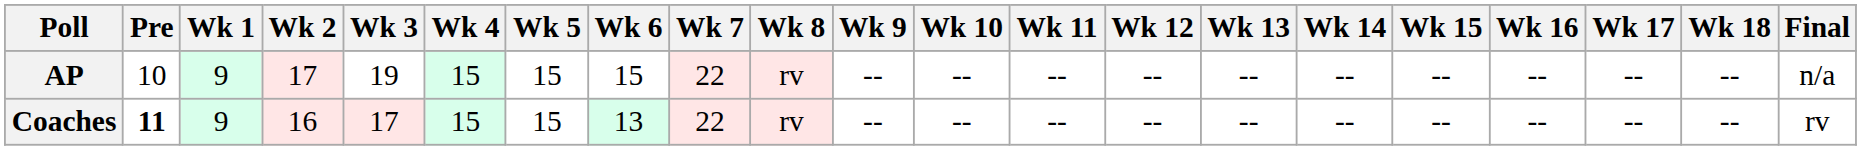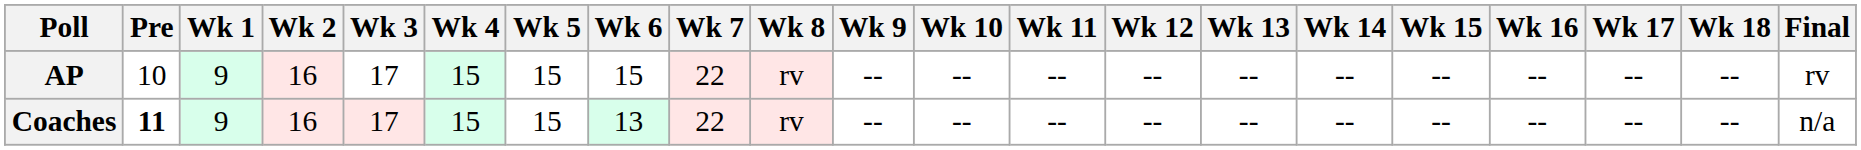 <table class="wikitable" style="white-space:nowrap;">
 <tr>
 <th>Poll</th>
 <th>Pre</th>
 <th>Wk 1</th>
 <th>Wk 2</th>
 <th>Wk 3</th>
 <th>Wk 4</th>
 <th>Wk 5</th>
 <th>Wk 6</th>
 <th>Wk 7</th>
 <th>Wk 8</th>
 <th>Wk 9</th>
 <th>Wk 10</th>
 <th>Wk 11</th>
 <th>Wk 12</th>
 <th>Wk 13</th>
 <th>Wk 14</th>
 <th>Wk 15</th>
 <th>Wk 16</th>
 <th>Wk 17</th>
 <th>Wk 18</th>
 <th>Final</th>
 </tr>
 <tr style="text-align:center;">
 <th>AP</th>
 <td style="background:#FFF;">10</td>
 <td style="background:#D8FFEB;">9</td>
-<td style="background:#FFE6E6;">17</td>
-<td style="background:#FFF;">19</td>
+<td style="background:#FFE6E6;">16</td>
+<td style="background:#FFF;">17</td>
 <td style="background:#D8FFEB;">15</td>
 <td style="background:#FFF;">15</td>
 <td style="background:#FFF;">15</td>
 <td style="background:#FFE6E6;">22</td>
 <td style="background:#FFE6E6;">rv</td>
 <td style="background:#FFF;">--</td>
 <td style="background:#FFF;">--</td>
 <td style="background:#FFF;">--</td>
 <td style="background:#FFF;">--</td>
 <td style="background:#FFF;">--</td>
 <td style="background:#FFF;">--</td>
 <td style="background:#FFF;">--</td>
 <td style="background:#FFF;">--</td>
 <td style="background:#FFF;">--</td>
 <td style="background:#FFF;">--</td>
-<td style="background:#FFF;">n/a</td>
+<td style="background:#FFF;">rv</td>
 </tr>
 <tr style="text-align:center;">
 <th>Coaches</th>
 <td style="background:#FFF;"><strong>11</strong></td>
 <td style="background:#D8FFEB">9</td>
 <td style="background:#FFE6E6;">16</td>
 <td style="background:#FFE6E6;">17</td>
 <td style="background:#D8FFEB;">15</td>
 <td style="background:#FFF;">15</td>
 <td style="background:#D8FFEB;">13</td>
 <td style="background:#FFE6E6;">22</td>
 <td style="background:#FFE6E6;">rv</td>
 <td style="background:#FFF;">--</td>
 <td style="background:#FFF;">--</td>
 <td style="background:#FFF;">--</td>
 <td style="background:#FFF;">--</td>
 <td style="background:#FFF;">--</td>
 <td style="background:#FFF;">--</td>
 <td style="background:#FFF;">--</td>
 <td style="background:#FFF;">--</td>
 <td style="background:#FFF;">--</td>
 <td style="background:#FFF;">--</td>
-<td style="background:#FFF;">rv</td>
+<td style="background:#FFF;">n/a</td>
 </tr>
 </table>
